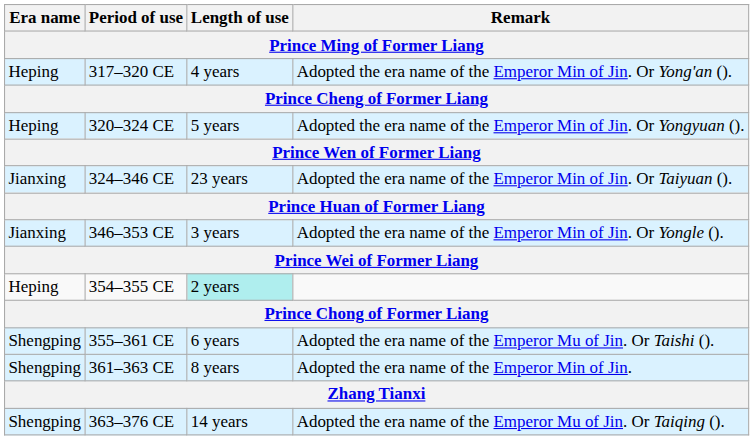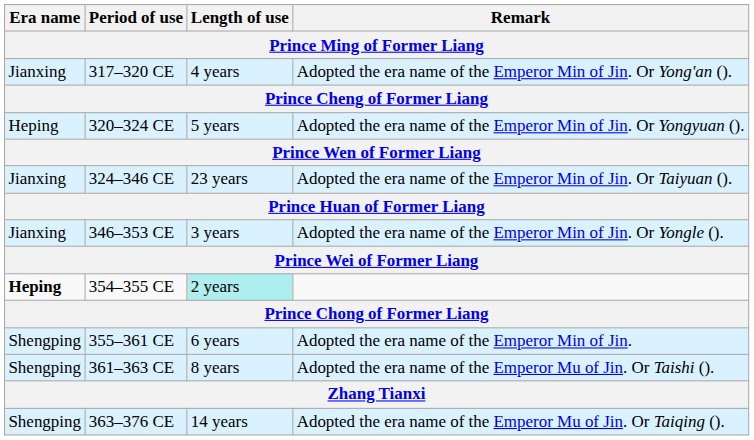 <table class="wikitable">
 <tr>
 <th>Era name</th>
 <th>Period of use</th>
 <th>Length of use</th>
 <th>Remark</th>
 </tr>
 <tr>
 <th colspan="4"><a href='#'>Prince Ming of Former Liang</a><br></th>
 </tr>
 <tr style="background:#DAF2FF;">
-<td>Heping<br></td>
+<td>Jianxing<br></td>
 <td>317–320 CE</td>
 <td>4 years</td>
 <td>Adopted the era name of the <a href='#'>Emperor Min of Jin</a>. Or <em>Yong'an</em> ().</td>
 </tr>
 <tr>
 <th colspan="4"><a href='#'>Prince Cheng of Former Liang</a><br></th>
 </tr>
 <tr style="background:#DAF2FF;">
 <td>Heping<br></td>
 <td>320–324 CE</td>
 <td>5 years</td>
 <td>Adopted the era name of the <a href='#'>Emperor Min of Jin</a>. Or <em>Yongyuan</em> ().</td>
 </tr>
 <tr>
 <th colspan="4"><a href='#'>Prince Wen of Former Liang</a><br></th>
 </tr>
 <tr style="background:#DAF2FF;">
 <td>Jianxing<br></td>
 <td>324–346 CE</td>
 <td>23 years</td>
 <td>Adopted the era name of the <a href='#'>Emperor Min of Jin</a>. Or <em>Taiyuan</em> ().</td>
 </tr>
 <tr>
 <th colspan="4"><a href='#'>Prince Huan of Former Liang</a><br></th>
 </tr>
 <tr style="background:#DAF2FF;">
 <td>Jianxing<br></td>
 <td>346–353 CE</td>
 <td>3 years</td>
 <td>Adopted the era name of the <a href='#'>Emperor Min of Jin</a>. Or <em>Yongle</em> ().</td>
 </tr>
 <tr>
 <th colspan="4"><a href='#'>Prince Wei of Former Liang</a><br></th>
 </tr>
 <tr>
-<td>Heping<br></td>
+<td><strong>Heping<br></strong></td>
 <td>354–355 CE</td>
 <td style="background: paleturquoise;">2 years</td>
 <td></td>
 </tr>
 <tr>
 <th colspan="4"><a href='#'>Prince Chong of Former Liang</a><br></th>
 </tr>
 <tr style="background:#DAF2FF;">
 <td>Shengping<br></td>
 <td>355–361 CE</td>
 <td>6 years</td>
-<td>Adopted the era name of the <a href='#'>Emperor Mu of Jin</a>. Or <em>Taishi</em> ().</td>
+<td>Adopted the era name of the <a href='#'>Emperor Min of Jin</a>.</td>
 </tr>
 <tr style="background:#DAF2FF;">
 <td>Shengping<br></td>
 <td>361–363 CE</td>
 <td>8 years</td>
-<td>Adopted the era name of the <a href='#'>Emperor Min of Jin</a>.</td>
+<td>Adopted the era name of the <a href='#'>Emperor Mu of Jin</a>. Or <em>Taishi</em> ().</td>
 </tr>
 <tr>
 <th colspan="4"><a href='#'>Zhang Tianxi</a><br></th>
 </tr>
 <tr style="background:#DAF2FF;">
 <td>Shengping<br></td>
 <td>363–376 CE</td>
 <td>14 years</td>
 <td>Adopted the era name of the <a href='#'>Emperor Mu of Jin</a>. Or <em>Taiqing</em> ().</td>
 </tr>
 </table>
